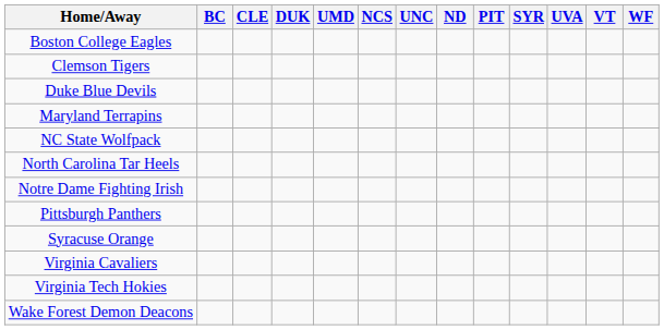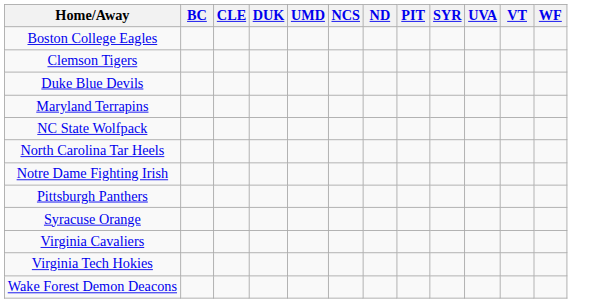 <table class="wikitable" style="text-align: center">
 <tr>
 <th>Home/Away</th>
 <th style="width:30px;"><a href='#'>BC</a></th>
 <th width="30"><a href='#'>CLE</a></th>
 <th width="30"><a href='#'>DUK</a></th>
 <th width="30"><a href='#'>UMD</a></th>
 <th width="30"><a href='#'>NCS</a></th>
-<th width="30"><a href='#'>UNC</a></th>
 <th width="30"><a href='#'>ND</a></th>
 <th width="30"><a href='#'>PIT</a></th>
 <th width="30"><a href='#'>SYR</a></th>
 <th width="30"><a href='#'>UVA</a></th>
 <th width="30"><a href='#'>VT</a></th>
 <th width="30"><a href='#'>WF</a></th>
 </tr>
 <tr>
 <td><a href='#'>Boston College Eagles</a></td>
-<td></td>
 <td></td>
 <td></td>
 <td></td>
 <td></td>
 <td></td>
 <td></td>
 <td></td>
 <td></td>
 <td></td>
 <td></td>
 <td></td>
 </tr>
 <tr>
 <td><a href='#'>Clemson Tigers</a></td>
 <td></td>
 <td></td>
 <td></td>
 <td></td>
 <td></td>
 <td></td>
 <td></td>
 <td></td>
 <td></td>
 <td></td>
 <td></td>
-<td></td>
 </tr>
 <tr>
 <td><a href='#'>Duke Blue Devils</a></td>
-<td></td>
 <td></td>
 <td></td>
 <td></td>
 <td></td>
 <td></td>
 <td></td>
 <td></td>
 <td></td>
 <td></td>
 <td></td>
 <td></td>
 </tr>
 <tr>
 <td><a href='#'>Maryland Terrapins</a></td>
 <td></td>
 <td></td>
 <td></td>
 <td></td>
 <td></td>
 <td></td>
 <td></td>
 <td></td>
 <td></td>
 <td></td>
 <td></td>
-<td></td>
 </tr>
 <tr>
 <td><a href='#'>NC State Wolfpack</a></td>
-<td></td>
 <td></td>
 <td></td>
 <td></td>
 <td></td>
 <td></td>
 <td></td>
 <td></td>
 <td></td>
 <td></td>
 <td></td>
 <td></td>
 </tr>
 <tr>
 <td><a href='#'>North Carolina Tar Heels</a></td>
 <td></td>
 <td></td>
 <td></td>
 <td></td>
 <td></td>
 <td></td>
 <td></td>
 <td></td>
 <td></td>
 <td></td>
 <td></td>
-<td></td>
 </tr>
 <tr>
 <td><a href='#'>Notre Dame Fighting Irish</a></td>
-<td></td>
 <td></td>
 <td></td>
 <td></td>
 <td></td>
 <td></td>
 <td></td>
 <td></td>
 <td></td>
 <td></td>
 <td></td>
 <td></td>
 </tr>
 <tr>
 <td><a href='#'>Pittsburgh Panthers</a></td>
 <td></td>
 <td></td>
 <td></td>
 <td></td>
 <td></td>
 <td></td>
 <td></td>
 <td></td>
 <td></td>
 <td></td>
 <td></td>
-<td></td>
 </tr>
 <tr>
 <td><a href='#'>Syracuse Orange</a></td>
-<td></td>
 <td></td>
 <td></td>
 <td></td>
 <td></td>
 <td></td>
 <td></td>
 <td></td>
 <td></td>
 <td></td>
 <td></td>
 <td></td>
 </tr>
 <tr>
 <td><a href='#'>Virginia Cavaliers</a></td>
 <td></td>
 <td></td>
 <td></td>
 <td></td>
 <td></td>
 <td></td>
 <td></td>
 <td></td>
 <td></td>
 <td></td>
 <td></td>
-<td></td>
 </tr>
 <tr>
 <td><a href='#'>Virginia Tech Hokies</a></td>
-<td></td>
 <td></td>
 <td></td>
 <td></td>
 <td></td>
 <td></td>
 <td></td>
 <td></td>
 <td></td>
 <td></td>
 <td></td>
 <td></td>
 </tr>
 <tr>
 <td><a href='#'>Wake Forest Demon Deacons</a></td>
 <td></td>
 <td></td>
 <td></td>
 <td></td>
 <td></td>
 <td></td>
 <td></td>
 <td></td>
 <td></td>
 <td></td>
 <td></td>
-<td></td>
 </tr>
 </table>
